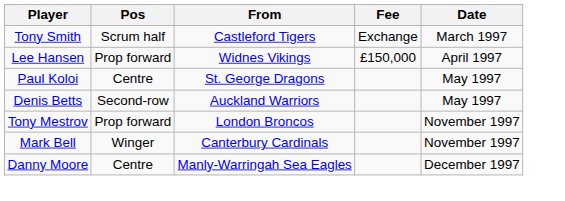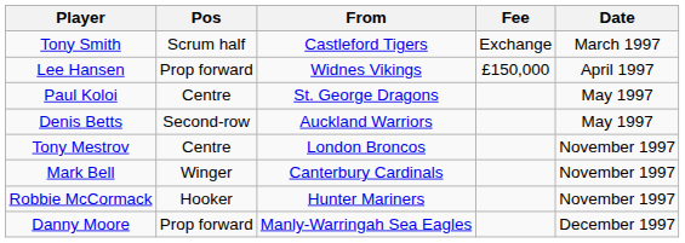 <table class="wikitable" style="text-align:center; width="70%; text-align:left">
 <tr>
 <th><strong>Player</strong></th>
 <th><strong>Pos</strong></th>
 <th><strong>From</strong></th>
 <th><strong>Fee</strong></th>
 <th><strong>Date</strong></th>
 </tr>
 <tr --->
 <td><a href='#'>Tony Smith</a></td>
 <td>Scrum half</td>
 <td><a href='#'>Castleford Tigers</a></td>
 <td>Exchange</td>
 <td>March 1997</td>
 </tr>
 <tr --->
 <td><a href='#'>Lee Hansen</a></td>
 <td>Prop forward</td>
 <td><a href='#'>Widnes Vikings</a></td>
 <td>£150,000</td>
 <td>April 1997</td>
 </tr>
 <tr --->
 <td><a href='#'>Paul Koloi</a></td>
 <td>Centre</td>
 <td><a href='#'>St. George Dragons</a></td>
 <td></td>
 <td>May 1997</td>
 </tr>
 <tr --->
 <td><a href='#'>Denis Betts</a></td>
 <td>Second-row</td>
 <td><a href='#'>Auckland Warriors</a></td>
 <td></td>
 <td>May 1997</td>
 </tr>
 <tr --->
 <td><a href='#'>Tony Mestrov</a></td>
-<td>Prop forward</td>
+<td>Centre</td>
 <td><a href='#'>London Broncos</a></td>
 <td></td>
 <td>November 1997</td>
 </tr>
 <tr --->
 <td><a href='#'>Mark Bell</a></td>
 <td>Winger</td>
 <td><a href='#'>Canterbury Cardinals</a></td>
 <td></td>
 <td>November 1997</td>
 </tr>
 <tr --->
+<td><a href='#'>Robbie McCormack</a></td>
+<td>Hooker</td>
+<td><a href='#'>Hunter Mariners</a></td>
+<td></td>
+<td>November 1997</td>
+</tr>
+<tr --->
 <td><a href='#'>Danny Moore</a></td>
-<td>Centre</td>
+<td>Prop forward</td>
 <td><a href='#'>Manly-Warringah Sea Eagles</a></td>
 <td></td>
 <td>December 1997</td>
 </tr>
 </table>
